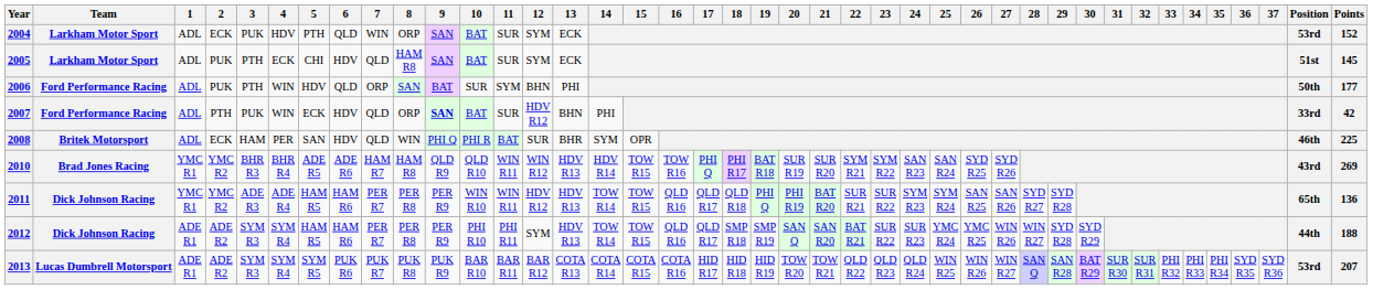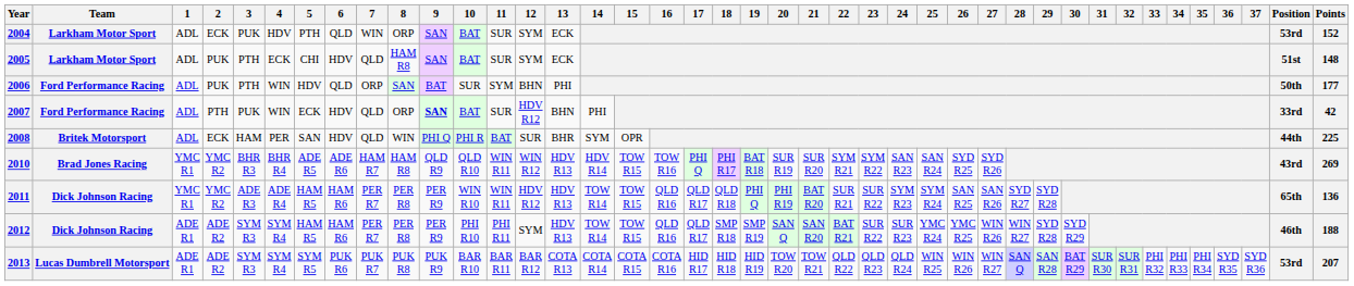 <table class="wikitable" style="text-align:center; font-size:75%">
 <tr>
 <th>Year</th>
 <th>Team</th>
 <th>1</th>
 <th>2</th>
 <th>3</th>
 <th>4</th>
 <th>5</th>
 <th>6</th>
 <th>7</th>
 <th>8</th>
 <th>9</th>
 <th>10</th>
 <th>11</th>
 <th>12</th>
 <th>13</th>
 <th>14</th>
 <th>15</th>
 <th>16</th>
 <th>17</th>
 <th>18</th>
 <th>19</th>
 <th>20</th>
 <th>21</th>
 <th>22</th>
 <th>23</th>
 <th>24</th>
 <th>25</th>
 <th>26</th>
 <th>27</th>
 <th>28</th>
 <th>29</th>
 <th>30</th>
 <th>31</th>
 <th>32</th>
 <th>33</th>
 <th>34</th>
 <th>35</th>
 <th>36</th>
 <th>37</th>
 <th>Position</th>
 <th>Points</th>
 </tr>
 <tr>
 <th><a href='#'>2004</a></th>
 <th nowrap><a href='#'>Larkham Motor Sport</a></th>
 <td>ADL</td>
 <td>ECK</td>
 <td>PUK</td>
 <td>HDV</td>
 <td>PTH</td>
 <td>QLD</td>
 <td>WIN</td>
 <td>ORP</td>
 <td style="background:#EFCFFF;"><a href='#'>SAN</a><br></td>
 <td style="background:#dfffdf;"><a href='#'>BAT</a><br></td>
 <td>SUR</td>
 <td>SYM</td>
 <td>ECK</td>
 <th colspan=24></th>
 <th>53rd</th>
 <th>152</th>
 </tr>
 <tr>
 <th><a href='#'>2005</a></th>
 <th nowrap><a href='#'>Larkham Motor Sport</a></th>
 <td>ADL</td>
 <td>PUK</td>
 <td>PTH</td>
 <td>ECK</td>
 <td>CHI</td>
 <td>HDV</td>
 <td>QLD</td>
 <td><a href='#'>HAM <br> R8</a></td>
 <td style="background:#EFCFFF;"><a href='#'>SAN</a><br></td>
 <td style="background:#dfffdf;"><a href='#'>BAT</a><br></td>
 <td>SUR</td>
 <td>SYM</td>
 <td>ECK</td>
 <th colspan=24></th>
 <th>51st</th>
-<th>145</th>
+<th>148</th>
 </tr>
 <tr>
 <th><a href='#'>2006</a></th>
 <th nowrap><a href='#'>Ford Performance Racing</a></th>
 <td><a href='#'>ADL</a></td>
 <td>PUK</td>
 <td>PTH</td>
 <td>WIN</td>
 <td>HDV</td>
 <td>QLD</td>
 <td>ORP</td>
 <td style="background:#dfffdf;"><a href='#'>SAN</a><br></td>
 <td style="background:#EFCFFF;"><a href='#'>BAT</a><br></td>
 <td>SUR</td>
 <td>SYM</td>
 <td>BHN</td>
 <td>PHI</td>
 <th colspan=24></th>
 <th>50th</th>
 <th>177</th>
 </tr>
 <tr>
 <th><a href='#'>2007</a></th>
 <th nowrap><a href='#'>Ford Performance Racing</a></th>
 <td><a href='#'>ADL</a></td>
 <td>PTH</td>
 <td>PUK</td>
 <td>WIN</td>
 <td>ECK</td>
 <td>HDV</td>
 <td>QLD</td>
 <td>ORP</td>
 <td style="background:#dfffdf;"><strong><a href='#'>SAN</a></strong><br></td>
 <td style="background:#dfffdf;"><a href='#'>BAT</a><br></td>
 <td>SUR</td>
 <td><a href='#'>HDV <br> R12</a></td>
 <td>BHN</td>
 <td>PHI</td>
 <th colspan=23></th>
 <th>33rd</th>
 <th>42</th>
 </tr>
 <tr>
 <th><a href='#'>2008</a></th>
 <th nowrap><a href='#'>Britek Motorsport</a></th>
 <td><a href='#'>ADL</a></td>
 <td>ECK</td>
 <td>HAM</td>
 <td>PER</td>
 <td>SAN</td>
 <td>HDV</td>
 <td>QLD</td>
 <td>WIN</td>
 <td style="background:#dfffdf;"><a href='#'>PHI Q</a><br></td>
 <td style="background:#dfffdf;"><a href='#'>PHI R</a><br></td>
 <td style="background:#dfffdf;"><a href='#'>BAT</a><br></td>
 <td>SUR</td>
 <td>BHR</td>
 <td>SYM</td>
 <td>OPR</td>
 <th colspan=22></th>
-<th>46th</th>
+<th>44th</th>
 <th>225</th>
 </tr>
 <tr>
 <th><a href='#'>2010</a></th>
 <th nowrap><a href='#'>Brad Jones Racing</a></th>
 <td><a href='#'>YMC <br> R1</a></td>
 <td><a href='#'>YMC <br> R2</a></td>
 <td><a href='#'>BHR <br> R3</a></td>
 <td><a href='#'>BHR <br> R4</a></td>
 <td><a href='#'>ADE <br> R5</a></td>
 <td><a href='#'>ADE <br> R6</a></td>
 <td><a href='#'>HAM <br> R7</a></td>
 <td><a href='#'>HAM <br> R8</a></td>
 <td><a href='#'>QLD <br> R9</a></td>
 <td><a href='#'>QLD <br> R10</a></td>
 <td><a href='#'>WIN <br> R11</a></td>
 <td><a href='#'>WIN <br> R12</a></td>
 <td><a href='#'>HDV <br> R13</a></td>
 <td><a href='#'>HDV <br> R14</a></td>
 <td><a href='#'>TOW <br> R15</a></td>
 <td><a href='#'>TOW <br> R16</a></td>
 <td style="background:#dfffdf;"><a href='#'>PHI <br> Q</a><br></td>
 <td style="background:#EFCFFF;"><a href='#'>PHI <br> R17</a><br></td>
 <td style="background:#dfffdf;"><a href='#'>BAT <br> R18</a><br></td>
 <td><a href='#'>SUR <br> R19</a></td>
 <td><a href='#'>SUR <br> R20</a></td>
 <td><a href='#'>SYM <br> R21</a></td>
 <td><a href='#'>SYM <br> R22</a></td>
 <td><a href='#'>SAN <br> R23</a></td>
 <td><a href='#'>SAN <br> R24</a></td>
 <td><a href='#'>SYD <br> R25</a></td>
 <td><a href='#'>SYD <br> R26</a></td>
 <th colspan=10></th>
 <th>43rd</th>
 <th>269</th>
 </tr>
 <tr>
 <th><a href='#'>2011</a></th>
 <th nowrap><a href='#'>Dick Johnson Racing</a></th>
 <td><a href='#'>YMC <br> R1</a></td>
 <td><a href='#'>YMC <br> R2</a></td>
 <td><a href='#'>ADE <br> R3</a></td>
 <td><a href='#'>ADE <br> R4</a></td>
 <td><a href='#'>HAM <br> R5</a></td>
 <td><a href='#'>HAM <br> R6</a></td>
 <td><a href='#'>PER <br> R7</a></td>
 <td><a href='#'>PER <br> R8</a></td>
 <td><a href='#'>PER <br> R9</a></td>
 <td><a href='#'>WIN <br> R10</a></td>
 <td><a href='#'>WIN <br> R11</a></td>
 <td><a href='#'>HDV <br> R12</a></td>
 <td><a href='#'>HDV <br> R13</a></td>
 <td><a href='#'>TOW <br> R14</a></td>
 <td><a href='#'>TOW <br> R15</a></td>
 <td><a href='#'>QLD <br> R16</a></td>
 <td><a href='#'>QLD <br> R17</a></td>
 <td><a href='#'>QLD <br> R18</a></td>
 <td style="background:#dfffdf;"><a href='#'>PHI <br> Q</a><br></td>
 <td style="background:#dfffdf;"><a href='#'>PHI <br> R19</a><br></td>
 <td style="background:#dfffdf;"><a href='#'>BAT <br> R20</a><br></td>
 <td><a href='#'>SUR <br> R21</a></td>
 <td><a href='#'>SUR <br> R22</a></td>
 <td><a href='#'>SYM <br> R23</a></td>
 <td><a href='#'>SYM <br> R24</a></td>
 <td><a href='#'>SAN <br> R25</a></td>
 <td><a href='#'>SAN <br> R26</a></td>
 <td><a href='#'>SYD <br> R27</a></td>
 <td><a href='#'>SYD <br> R28</a></td>
 <th colspan=8></th>
 <th>65th</th>
 <th>136</th>
 </tr>
 <tr>
 <th><a href='#'>2012</a></th>
 <th nowrap><a href='#'>Dick Johnson Racing</a></th>
 <td><a href='#'>ADE <br> R1</a></td>
 <td><a href='#'>ADE <br> R2</a></td>
 <td><a href='#'>SYM <br> R3</a></td>
 <td><a href='#'>SYM <br> R4</a></td>
 <td><a href='#'>HAM <br> R5</a></td>
 <td><a href='#'>HAM <br> R6</a></td>
 <td><a href='#'>PER <br> R7</a></td>
 <td><a href='#'>PER <br> R8</a></td>
 <td><a href='#'>PER <br> R9</a></td>
 <td><a href='#'>PHI <br> R10</a></td>
 <td><a href='#'>PHI <br> R11</a></td>
 <td>SYM</td>
 <td><a href='#'>HDV <br> R13</a></td>
 <td><a href='#'>TOW <br> R14</a></td>
 <td><a href='#'>TOW <br> R15</a></td>
 <td><a href='#'>QLD <br> R16</a></td>
 <td><a href='#'>QLD <br> R17</a></td>
 <td><a href='#'>SMP <br> R18</a></td>
 <td><a href='#'>SMP <br> R19</a></td>
 <td style="background:#DFFFDF;"><a href='#'>SAN <br> Q</a><br></td>
 <td style="background:#DFFFDF;"><a href='#'>SAN <br> R20</a><br></td>
 <td style="background:#DFFFDF;"><a href='#'>BAT <br> R21</a><br></td>
 <td><a href='#'>SUR <br> R22</a></td>
 <td><a href='#'>SUR <br> R23</a></td>
 <td><a href='#'>YMC <br> R24</a></td>
 <td><a href='#'>YMC <br> R25</a></td>
 <td><a href='#'>WIN <br> R26</a></td>
 <td><a href='#'>WIN <br> R27</a></td>
 <td><a href='#'>SYD <br> R28</a></td>
 <td><a href='#'>SYD <br> R29</a></td>
 <th colspan=7></th>
-<th>44th</th>
+<th>46th</th>
 <th>188</th>
 </tr>
 <tr>
 <th><a href='#'>2013</a></th>
 <th nowrap><a href='#'>Lucas Dumbrell Motorsport</a></th>
 <td><a href='#'>ADE <br> R1</a></td>
 <td><a href='#'>ADE <br> R2</a></td>
 <td><a href='#'>SYM <br> R3</a></td>
 <td><a href='#'>SYM <br> R4</a></td>
 <td><a href='#'>SYM <br> R5</a></td>
 <td><a href='#'>PUK <br> R6</a></td>
 <td><a href='#'>PUK <br> R7</a></td>
 <td><a href='#'>PUK <br> R8</a></td>
 <td><a href='#'>PUK <br> R9</a></td>
 <td><a href='#'>BAR <br> R10</a></td>
 <td><a href='#'>BAR <br> R11</a></td>
 <td><a href='#'>BAR <br> R12</a></td>
 <td><a href='#'>COTA <br> R13</a></td>
 <td><a href='#'>COTA <br> R14</a></td>
 <td><a href='#'>COTA <br> R15</a></td>
 <td><a href='#'>COTA <br> R16</a></td>
 <td><a href='#'>HID <br> R17</a></td>
 <td><a href='#'>HID <br> R18</a></td>
 <td><a href='#'>HID <br> R19</a></td>
 <td><a href='#'>TOW <br> R20</a></td>
 <td><a href='#'>TOW <br> R21</a></td>
 <td><a href='#'>QLD <br> R22</a></td>
 <td><a href='#'>QLD <br> R23</a></td>
 <td><a href='#'>QLD <br> R24</a></td>
 <td><a href='#'>WIN <br> R25</a></td>
 <td><a href='#'>WIN <br> R26</a></td>
 <td><a href='#'>WIN <br> R27</a></td>
 <td style="background:#CFCFFF;"><a href='#'>SAN <br> Q</a><br></td>
 <td style="background:#DFFFDF;"><a href='#'>SAN <br> R28</a><br></td>
 <td style="background:#EFCFFF;"><a href='#'>BAT <br> R29</a><br></td>
 <td style="background:#DFFFDF;"><a href='#'>SUR <br> R30</a><br></td>
 <td style="background:#DFFFDF;"><a href='#'>SUR <br> R31</a><br></td>
 <td><a href='#'>PHI <br> R32</a></td>
 <td><a href='#'>PHI <br> R33</a></td>
 <td><a href='#'>PHI <br> R34</a></td>
 <td><a href='#'>SYD <br> R35</a></td>
 <td><a href='#'>SYD <br> R36</a></td>
 <th>53rd</th>
 <th>207</th>
 </tr>
 </table>
